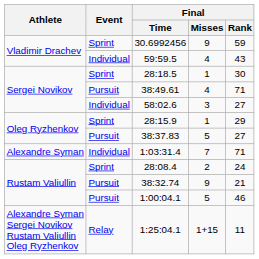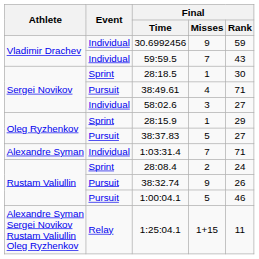 <table class="wikitable" style="font-size:90%">
 <tr>
 <th rowspan="2">Athlete</th>
 <th rowspan="2">Event</th>
 <th colspan="3">Final</th>
 </tr>
 <tr>
 <th>Time</th>
 <th>Misses</th>
 <th>Rank</th>
 </tr>
 <tr>
 <td rowspan=2><a href='#'>Vladimir Drachev</a></td>
-<td><a href='#'>Sprint</a></td>
+<td><a href='#'>Individual</a></td>
 <td align="center">30.6992456</td>
 <td align="center">9</td>
 <td align="center">59</td>
 </tr>
 <tr>
 <td><a href='#'>Individual</a></td>
 <td align="center">59:59.5</td>
-<td align="center">4</td>
+<td align="center">7</td>
 <td align="center">43</td>
 </tr>
 <tr>
 <td rowspan=3><a href='#'>Sergei Novikov</a></td>
 <td><a href='#'>Sprint</a></td>
 <td align="center">28:18.5</td>
 <td align="center">1</td>
 <td align="center">30</td>
 </tr>
 <tr>
 <td><a href='#'>Pursuit</a></td>
 <td align="center">38:49.61</td>
 <td align="center">4</td>
 <td align="center">71</td>
 </tr>
 <tr>
 <td><a href='#'>Individual</a></td>
 <td align="center">58:02.6</td>
 <td align="center">3</td>
 <td align="center">27</td>
 </tr>
 <tr>
 <td rowspan=2><a href='#'>Oleg Ryzhenkov</a></td>
 <td><a href='#'>Sprint</a></td>
 <td align="center">28:15.9</td>
 <td align="center">1</td>
 <td align="center">29</td>
 </tr>
 <tr>
 <td><a href='#'>Pursuit</a></td>
 <td align="center">38:37.83</td>
 <td align="center">5</td>
 <td align="center">27</td>
 </tr>
 <tr>
 <td><a href='#'>Alexandre Syman</a></td>
 <td><a href='#'>Individual</a></td>
 <td align="center">1:03:31.4</td>
 <td align="center">7</td>
 <td align="center">71</td>
 </tr>
 <tr>
 <td rowspan=3><a href='#'>Rustam Valiullin</a></td>
 <td><a href='#'>Sprint</a></td>
 <td align="center">28:08.4</td>
 <td align="center">2</td>
 <td align="center">24</td>
 </tr>
 <tr>
 <td><a href='#'>Pursuit</a></td>
 <td align="center">38:32.74</td>
 <td align="center">9</td>
-<td align="center">21</td>
+<td align="center">26</td>
 </tr>
 <tr>
 <td><a href='#'>Pursuit</a></td>
 <td align="center">1:00:04.1</td>
 <td align="center">5</td>
 <td align="center">46</td>
 </tr>
 <tr>
 <td><a href='#'>Alexandre Syman</a> <br><a href='#'>Sergei Novikov</a><br><a href='#'>Rustam Valiullin</a><br><a href='#'>Oleg Ryzhenkov</a></td>
 <td><a href='#'>Relay</a></td>
 <td align="center">1:25:04.1</td>
 <td align="center">1+15</td>
 <td align="center">11</td>
 </tr>
 </table>
